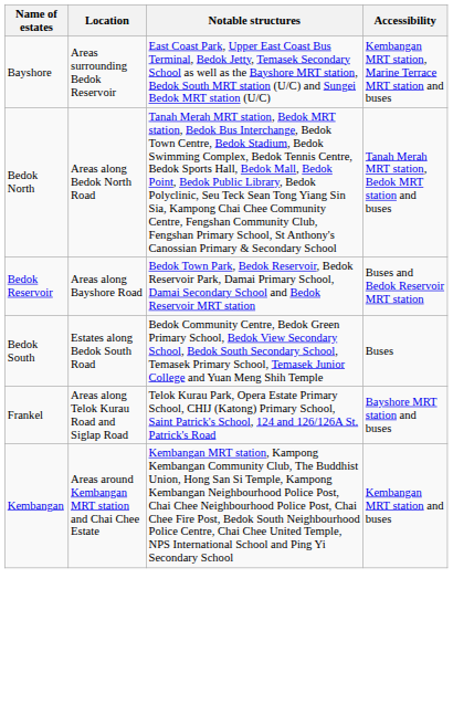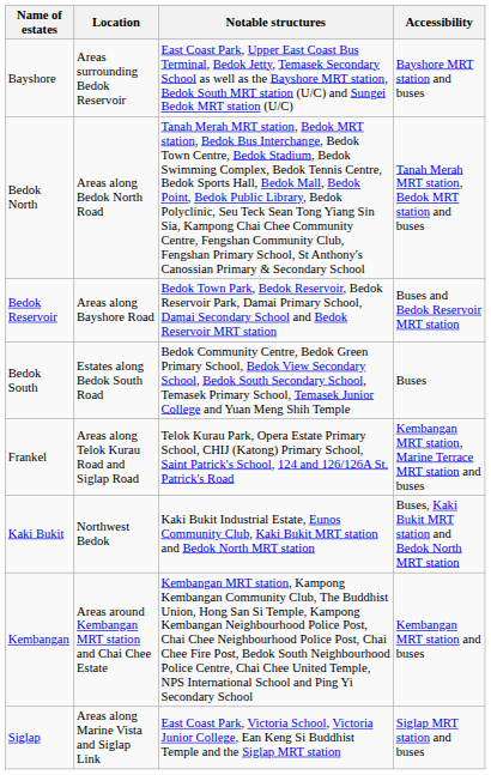 <table class="wikitable">
 <tr>
 <th>Name of estates</th>
 <th>Location</th>
 <th>Notable structures</th>
 <th>Accessibility</th>
 </tr>
 <tr>
 <td>Bayshore</td>
 <td>Areas surrounding Bedok Reservoir</td>
 <td><a href='#'>East Coast Park</a>, <a href='#'>Upper East Coast Bus Terminal</a>, <a href='#'>Bedok Jetty</a>, <a href='#'>Temasek Secondary School</a> as well as the  <a href='#'>Bayshore MRT station</a>, <a href='#'>Bedok South MRT station</a> (U/C) and <a href='#'>Sungei Bedok MRT station</a> (U/C)</td>
-<td><a href='#'>Kembangan MRT station</a>, <a href='#'>Marine Terrace MRT station</a> and buses</td>
+<td><a href='#'>Bayshore MRT station</a> and buses</td>
 </tr>
 <tr>
 <td>Bedok North</td>
 <td>Areas along Bedok North Road</td>
 <td><a href='#'>Tanah Merah MRT station</a>, <a href='#'>Bedok MRT station</a>, <a href='#'>Bedok Bus Interchange</a>, Bedok Town Centre, <a href='#'>Bedok Stadium</a>, Bedok Swimming Complex, Bedok Tennis Centre, Bedok Sports Hall, <a href='#'>Bedok Mall</a>, <a href='#'>Bedok Point</a>, <a href='#'>Bedok Public Library</a>, Bedok Polyclinic, Seu Teck Sean Tong Yiang Sin Sia, Kampong Chai Chee Community Centre, Fengshan Community Club, Fengshan Primary School, St Anthony's Canossian Primary & Secondary School</td>
 <td><a href='#'>Tanah Merah MRT station</a>, <a href='#'>Bedok MRT station</a> and buses</td>
 </tr>
 <tr>
 <td><a href='#'>Bedok Reservoir</a></td>
 <td>Areas along Bayshore Road</td>
 <td><a href='#'>Bedok Town Park</a>, <a href='#'>Bedok Reservoir</a>, Bedok Reservoir Park, Damai Primary School, <a href='#'>Damai Secondary School</a> and <a href='#'>Bedok Reservoir MRT station</a></td>
 <td>Buses and <a href='#'>Bedok Reservoir MRT station</a></td>
 </tr>
 <tr>
 <td>Bedok South</td>
 <td>Estates along Bedok South Road</td>
 <td>Bedok Community Centre, Bedok Green Primary School, <a href='#'>Bedok View Secondary School</a>, <a href='#'>Bedok South Secondary School</a>, Temasek Primary School, <a href='#'>Temasek Junior College</a> and Yuan Meng Shih Temple</td>
 <td>Buses</td>
 </tr>
 <tr>
 <td>Frankel</td>
 <td>Areas along Telok Kurau Road and Siglap Road</td>
 <td>Telok Kurau Park, Opera Estate Primary School, CHIJ (Katong) Primary School, <a href='#'>Saint Patrick's School</a>, <a href='#'>124 and 126/126A St. Patrick's Road</a></td>
-<td><a href='#'>Bayshore MRT station</a> and buses</td>
+<td><a href='#'>Kembangan MRT station</a>, <a href='#'>Marine Terrace MRT station</a> and buses</td>
+</tr>
+<tr>
+<td><a href='#'>Kaki Bukit</a></td>
+<td>Northwest Bedok</td>
+<td>Kaki Bukit Industrial Estate, <a href='#'>Eunos Community Club</a>, <a href='#'>Kaki Bukit MRT station</a> and <a href='#'>Bedok North MRT station</a></td>
+<td>Buses, <a href='#'>Kaki Bukit MRT station</a> and <a href='#'>Bedok North MRT station</a></td>
 </tr>
 <tr>
 <td><a href='#'>Kembangan</a></td>
 <td>Areas around <a href='#'>Kembangan MRT station</a> and Chai Chee Estate</td>
 <td><a href='#'>Kembangan MRT station</a>, Kampong Kembangan Community Club, The Buddhist Union, Hong San Si Temple, Kampong Kembangan Neighbourhood Police Post, Chai Chee Neighbourhood Police Post, Chai Chee Fire Post, Bedok South Neighbourhood Police Centre, Chai Chee United Temple, NPS International School and Ping Yi Secondary School</td>
 <td><a href='#'>Kembangan MRT station</a> and buses</td>
 </tr>
+<tr>
+<td><a href='#'>Siglap</a></td>
+<td>Areas along Marine Vista and Siglap Link</td>
+<td><a href='#'>East Coast Park</a>, <a href='#'>Victoria School</a>, <a href='#'>Victoria Junior College</a>, Ean Keng Si Buddhist Temple and the <a href='#'>Siglap MRT station</a></td>
+<td><a href='#'>Siglap MRT station</a> and buses</td>
+</tr>
 </table>
